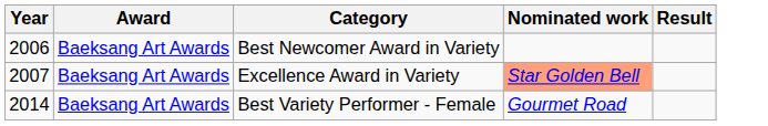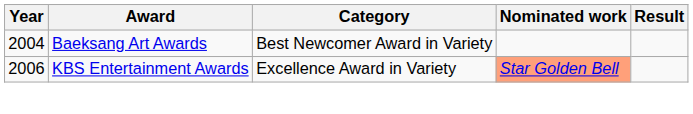 <table class="wikitable">
 <tr>
 <th>Year</th>
 <th>Award</th>
 <th>Category</th>
 <th>Nominated work</th>
 <th>Result</th>
 </tr>
 <tr>
-<td>2006</td>
+<td>2004</td>
 <td><a href='#'>Baeksang Art Awards</a></td>
 <td>Best Newcomer Award in Variety</td>
 <td></td>
 <td></td>
 </tr>
 <tr>
-<td>2007</td>
-<td><a href='#'>Baeksang Art Awards</a></td>
+<td>2006</td>
+<td><a href='#'>KBS Entertainment Awards</a></td>
 <td>Excellence Award in Variety</td>
 <td style="background: lightsalmon;"><em><a href='#'>Star Golden Bell</a></em></td>
 <td></td>
 </tr>
-<tr>
-<td>2014</td>
-<td><a href='#'>Baeksang Art Awards</a></td>
-<td>Best Variety Performer - Female</td>
-<td><em><a href='#'>Gourmet Road</a></em></td>
-<td></td>
-</tr>
 </table>
